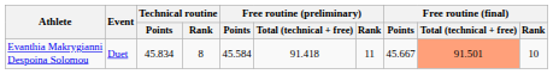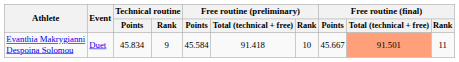 <table class="wikitable" style="font-size:90%">
 <tr>
 <th rowspan=2>Athlete</th>
 <th rowspan=2>Event</th>
 <th colspan=2>Technical routine</th>
 <th colspan=3>Free routine (preliminary)</th>
 <th colspan=3>Free routine (final)</th>
 </tr>
 <tr style="font-size:95%">
 <th>Points</th>
 <th>Rank</th>
 <th>Points</th>
 <th>Total (technical + free)</th>
 <th>Rank</th>
 <th>Points</th>
 <th>Total (technical + free)</th>
 <th>Rank</th>
 </tr>
 <tr align=center>
 <td align=left><a href='#'>Evanthia Makrygianni</a><br><a href='#'>Despoina Solomou</a></td>
 <td align=left><a href='#'>Duet</a></td>
 <td>45.834</td>
-<td>8</td>
+<td>9</td>
 <td>45.584</td>
 <td>91.418</td>
-<td>11</td>
+<td>10</td>
 <td>45.667</td>
 <td style="background: lightsalmon;">91.501</td>
-<td>10</td>
+<td>11</td>
 </tr>
 </table>
